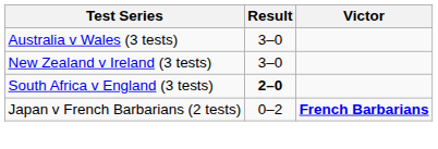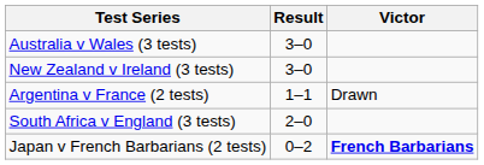 <table class="wikitable" border="1">
 <tr>
 <th align=left>Test Series </th>
 <th>Result</th>
 <th align=left>Victor </th>
 </tr>
 <tr>
 <td><a href='#'>Australia v Wales</a> (3 tests)</td>
 <td align=center>3–0</td>
 <td></td>
 </tr>
 <tr>
 <td><a href='#'>New Zealand v Ireland</a> (3 tests)</td>
 <td align=center>3–0</td>
 <td></td>
 </tr>
 <tr>
+<td><a href='#'>Argentina v France</a> (2 tests)</td>
+<td align=center>1–1</td>
+<td>Drawn</td>
+</tr>
+<tr>
 <td><a href='#'>South Africa v England</a> (3 tests)</td>
-<td align=center><strong>2–0</strong></td>
+<td align=center>2–0</td>
 <td></td>
 </tr>
 <tr>
 <td>Japan v French Barbarians (2 tests)</td>
 <td align=center>0–2</td>
 <td><strong><a href='#'>French Barbarians</a></strong></td>
 </tr>
 </table>
